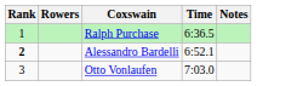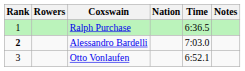 <table class="wikitable sortable" style="text-align:center">
 <tr>
 <th>Rank</th>
 <th>Rowers</th>
 <th>Coxswain</th>
+<th>Nation</th>
 <th>Time</th>
 <th>Notes</th>
 </tr>
 <tr bgcolor=bbf3bb>
 <td>1</td>
 <td align=left></td>
 <td align=left><a href='#'>Ralph Purchase</a></td>
+<td align=left></td>
 <td>6:36.5</td>
 <td></td>
 </tr>
 <tr>
 <td><strong>2</strong></td>
 <td align=left></td>
 <td align=left><a href='#'>Alessandro Bardelli</a></td>
-<td>6:52.1</td>
+<td align=left></td>
+<td>7:03.0</td>
 <td></td>
 </tr>
 <tr>
 <td>3</td>
 <td align=left></td>
 <td align=left><a href='#'>Otto Vonlaufen</a></td>
-<td>7:03.0</td>
+<td align=left></td>
+<td>6:52.1</td>
 <td></td>
 </tr>
 </table>
